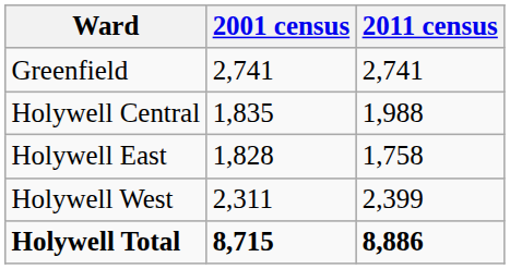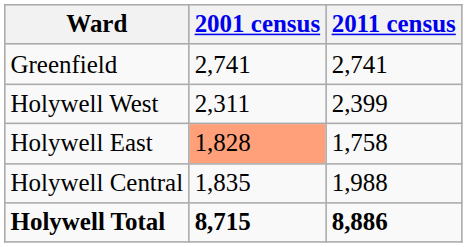 <table class="wikitable">
 <tr>
 <th>Ward</th>
 <th><a href='#'>2001 census</a></th>
 <th><a href='#'>2011 census</a></th>
 </tr>
 <tr>
 <td>Greenfield</td>
 <td>2,741</td>
 <td>2,741</td>
 </tr>
 <tr>
+<td>Holywell West</td>
+<td>2,311</td>
+<td>2,399</td>
+</tr>
+<tr>
+<td>Holywell East</td>
+<td style="background: lightsalmon;">1,828</td>
+<td>1,758</td>
+</tr>
+<tr>
 <td>Holywell Central</td>
 <td>1,835</td>
 <td>1,988</td>
-</tr>
-<tr>
-<td>Holywell East</td>
-<td>1,828</td>
-<td>1,758</td>
-</tr>
-<tr>
-<td>Holywell West</td>
-<td>2,311</td>
-<td>2,399</td>
 </tr>
 <tr>
 <td><strong>Holywell Total</strong></td>
 <td><strong>8,715</strong></td>
 <td><strong>8,886</strong></td>
 </tr>
 </table>
